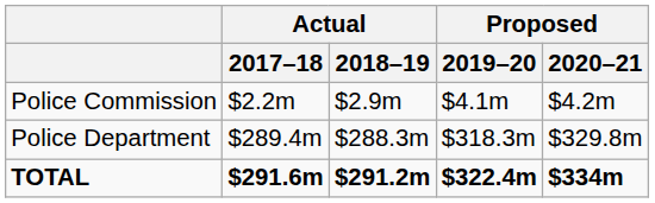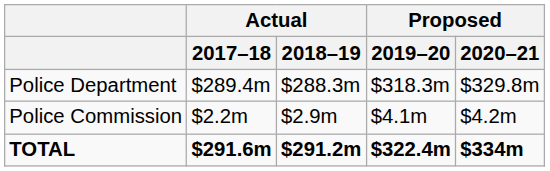 <table class="wikitable">
 <tr>
 <th></th>
 <th colspan="2">Actual</th>
 <th colspan="2">Proposed</th>
 </tr>
 <tr>
 <th></th>
 <th>2017–18</th>
 <th>2018–19</th>
 <th>2019–20</th>
 <th>2020–21</th>
 </tr>
 <tr>
+<td>Police Department</td>
+<td>$289.4m</td>
+<td>$288.3m</td>
+<td>$318.3m</td>
+<td>$329.8m</td>
+</tr>
+<tr>
 <td>Police Commission</td>
 <td>$2.2m</td>
 <td>$2.9m</td>
 <td>$4.1m</td>
 <td>$4.2m</td>
-</tr>
-<tr>
-<td>Police Department</td>
-<td>$289.4m</td>
-<td>$288.3m</td>
-<td>$318.3m</td>
-<td>$329.8m</td>
 </tr>
 <tr>
 <td><strong>TOTAL</strong></td>
 <td><strong>$291.6m</strong></td>
 <td><strong>$291.2m</strong></td>
 <td><strong>$322.4m</strong></td>
 <td><strong>$334m</strong></td>
 </tr>
 </table>
